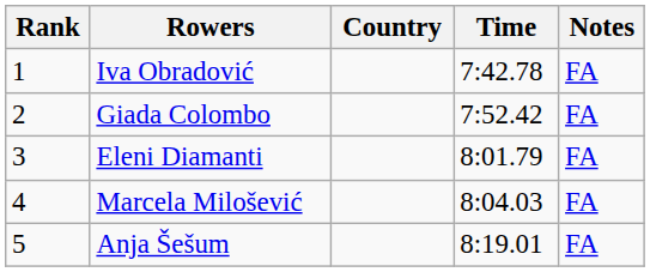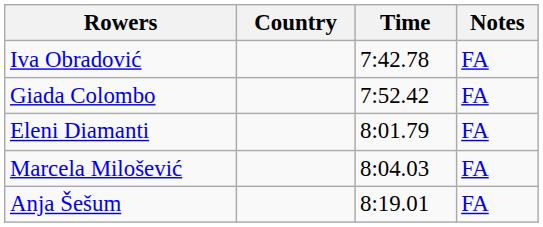 <table class="wikitable" width=60%>
 <tr>
-<th>Rank</th>
 <th>Rowers</th>
 <th>Country</th>
 <th>Time</th>
 <th>Notes</th>
 </tr>
 <tr>
-<td>1</td>
 <td><a href='#'>Iva Obradović</a></td>
 <td></td>
 <td>7:42.78</td>
 <td><a href='#'>FA</a></td>
 </tr>
 <tr>
-<td>2</td>
 <td><a href='#'>Giada Colombo</a></td>
 <td></td>
 <td>7:52.42</td>
 <td><a href='#'>FA</a></td>
 </tr>
 <tr>
-<td>3</td>
 <td><a href='#'>Eleni Diamanti</a></td>
 <td></td>
 <td>8:01.79</td>
 <td><a href='#'>FA</a></td>
 </tr>
 <tr>
-<td>4</td>
 <td><a href='#'>Marcela Milošević</a></td>
 <td></td>
 <td>8:04.03</td>
 <td><a href='#'>FA</a></td>
 </tr>
 <tr>
-<td>5</td>
 <td><a href='#'>Anja Šešum</a></td>
 <td></td>
 <td>8:19.01</td>
 <td><a href='#'>FA</a></td>
 </tr>
 </table>
